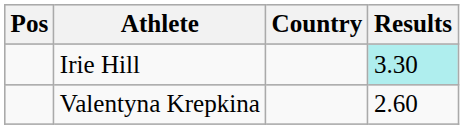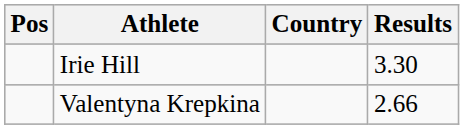 <table class="wikitable">
 <tr>
 <th>Pos</th>
 <th>Athlete</th>
 <th>Country</th>
 <th>Results</th>
 </tr>
 <tr>
 <td align="center"></td>
 <td>Irie Hill</td>
 <td></td>
-<td style="background: paleturquoise;">3.30</td>
+<td>3.30</td>
 </tr>
 <tr>
 <td align="center"></td>
 <td>Valentyna Krepkina</td>
 <td></td>
-<td>2.60</td>
+<td>2.66</td>
 </tr>
 </table>
